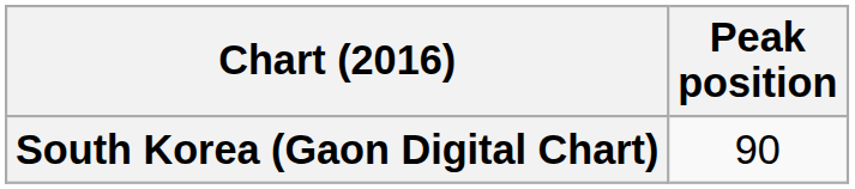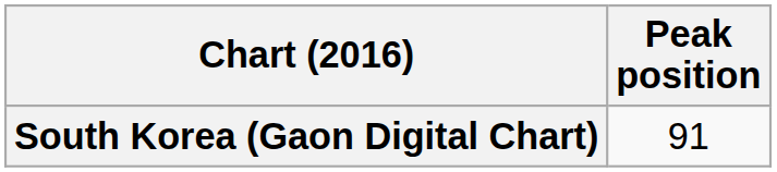 <table class="wikitable sortable plainrowheaders" style="text-align:center;">
 <tr>
 <th>Chart (2016)</th>
 <th>Peak<br>position</th>
 </tr>
 <tr>
 <th scope="row">South Korea (Gaon Digital Chart)</th>
-<td>90</td>
+<td>91</td>
 </tr>
 </table>
